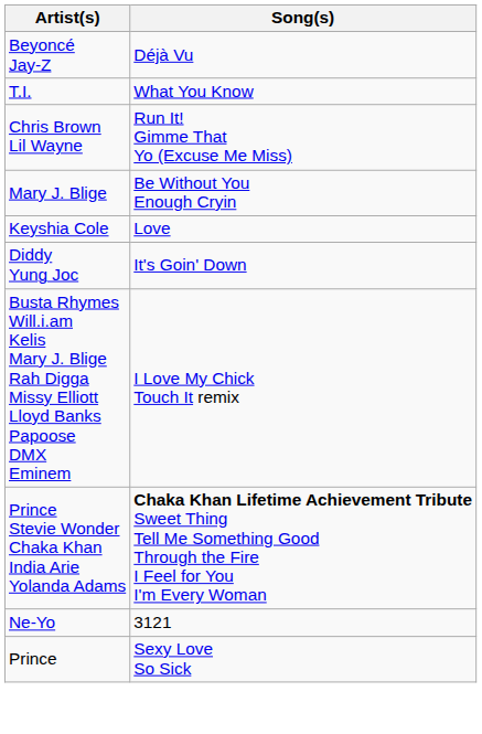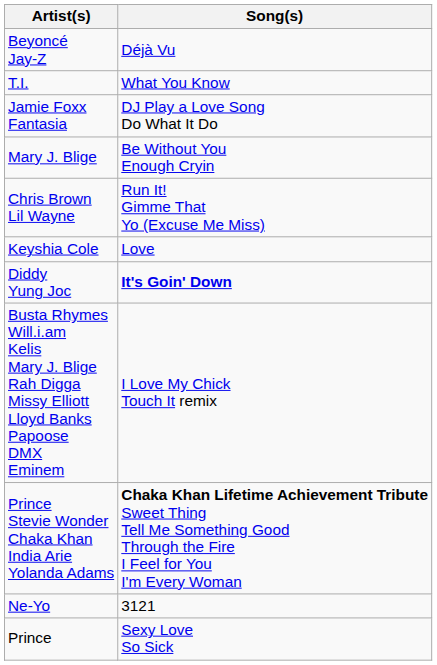 <table class="wikitable">
 <tr>
 <th>Artist(s)</th>
 <th>Song(s)</th>
 </tr>
 <tr>
 <td><a href='#'>Beyoncé</a><br><a href='#'>Jay-Z</a></td>
 <td><a href='#'>Déjà Vu</a></td>
 </tr>
 <tr>
 <td><a href='#'>T.I.</a></td>
 <td><a href='#'>What You Know</a></td>
 </tr>
 <tr>
-<td><a href='#'>Chris Brown</a><br><a href='#'>Lil Wayne</a></td>
-<td><a href='#'>Run It!</a><br><a href='#'>Gimme That</a><br><a href='#'>Yo (Excuse Me Miss)</a></td>
+<td><a href='#'>Jamie Foxx</a><br><a href='#'>Fantasia</a></td>
+<td><a href='#'>DJ Play a Love Song</a><br>Do What It Do</td>
 </tr>
 <tr>
 <td><a href='#'>Mary J. Blige</a></td>
 <td><a href='#'>Be Without You</a><br><a href='#'>Enough Cryin</a></td>
+</tr>
+<tr>
+<td><a href='#'>Chris Brown</a><br><a href='#'>Lil Wayne</a></td>
+<td><a href='#'>Run It!</a><br><a href='#'>Gimme That</a><br><a href='#'>Yo (Excuse Me Miss)</a></td>
 </tr>
 <tr>
 <td><a href='#'>Keyshia Cole</a></td>
 <td><a href='#'>Love</a></td>
 </tr>
 <tr>
 <td><a href='#'>Diddy</a><br><a href='#'>Yung Joc</a></td>
-<td><a href='#'>It's Goin' Down</a></td>
+<td><strong><a href='#'>It's Goin' Down</a></strong></td>
 </tr>
 <tr>
 <td><a href='#'>Busta Rhymes</a><br><a href='#'>Will.i.am</a><br><a href='#'>Kelis</a><br><a href='#'>Mary J. Blige</a><br><a href='#'>Rah Digga</a><br><a href='#'>Missy Elliott</a><br><a href='#'>Lloyd Banks</a><br><a href='#'>Papoose</a><br><a href='#'>DMX</a><br><a href='#'>Eminem</a></td>
 <td><a href='#'>I Love My Chick</a><br><a href='#'>Touch It</a> remix</td>
 </tr>
 <tr>
 <td><a href='#'>Prince</a><br><a href='#'>Stevie Wonder</a><br><a href='#'>Chaka Khan</a><br><a href='#'>India Arie</a><br><a href='#'>Yolanda Adams</a></td>
 <td><strong>Chaka Khan Lifetime Achievement Tribute</strong><br><a href='#'>Sweet Thing</a><br><a href='#'>Tell Me Something Good</a><br><a href='#'>Through the Fire</a><br><a href='#'>I Feel for You</a><br><a href='#'>I'm Every Woman</a></td>
 </tr>
 <tr>
 <td><a href='#'>Ne-Yo</a></td>
 <td>3121</td>
 </tr>
 <tr>
 <td>Prince</td>
 <td><a href='#'>Sexy Love</a><br><a href='#'>So Sick</a></td>
 </tr>
 </table>
